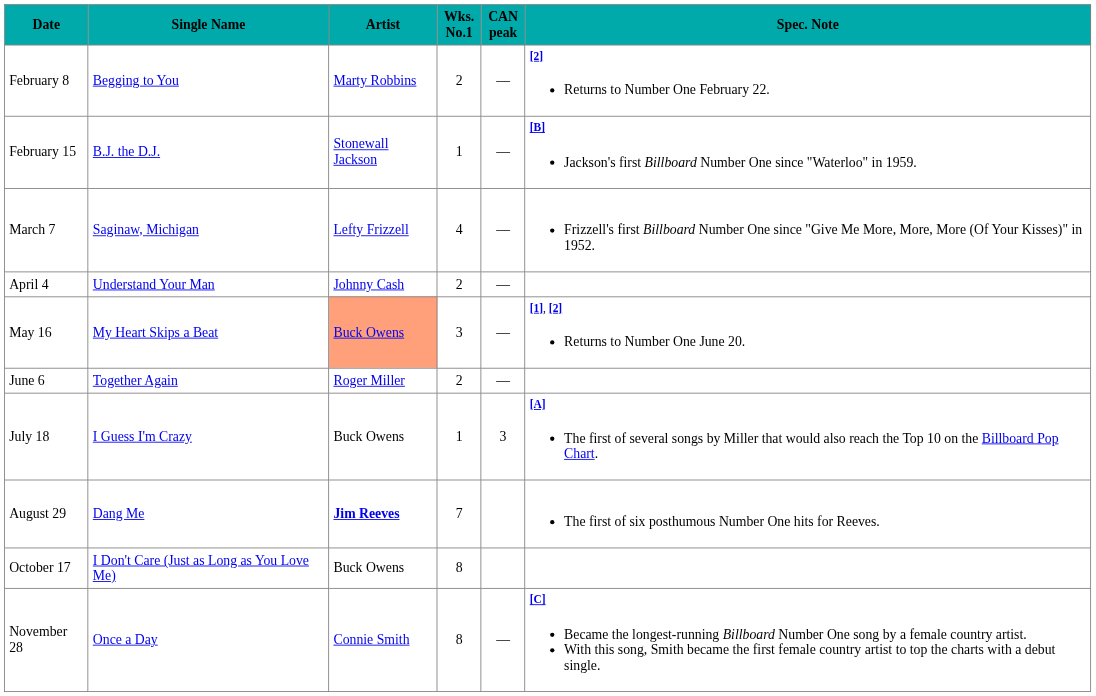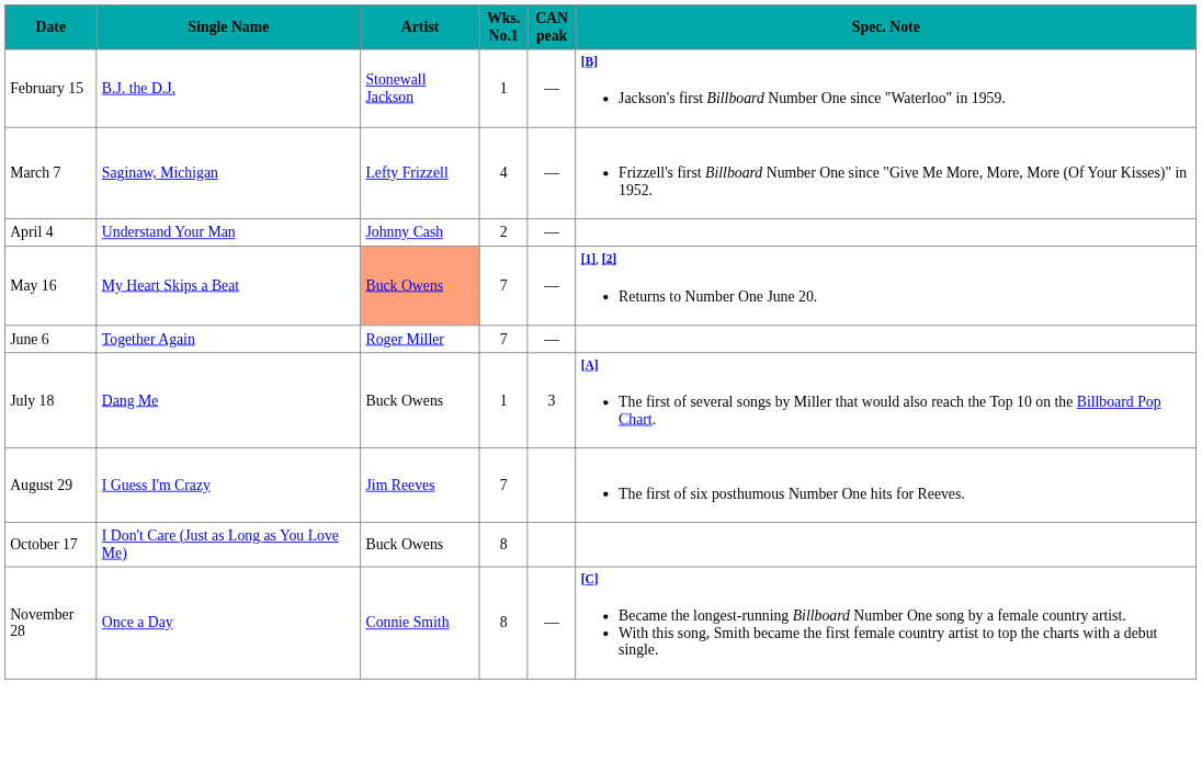 <table border="1" cellpadding="5" cellspacing="1" style="border-collapse: collapse">
 <tr style="background:#00AAAA">
 <th>Date</th>
 <th>Single Name</th>
 <th>Artist</th>
 <th width="40">Wks. No.1</th>
 <th width="40">CAN peak</th>
 <th>Spec. Note</th>
-</tr>
-<tr>
-<td>February 8</td>
-<td><a href='#'>Begging to You</a></td>
-<td><a href='#'>Marty Robbins</a></td>
-<td align="center">2</td>
-<td align="center">—</td>
-<td><sup><a href='#'><strong>[2]</strong></a></sup><br><ul><li>Returns to Number One February 22.</li></ul></td>
 </tr>
 <tr>
 <td>February 15</td>
 <td><a href='#'>B.J. the D.J.</a></td>
 <td><a href='#'>Stonewall Jackson</a></td>
 <td align="center">1</td>
 <td align="center">—</td>
 <td><sup><a href='#'><strong>[B]</strong></a></sup><br><ul><li>Jackson's first <em>Billboard</em> Number One since "Waterloo" in 1959.</li></ul></td>
 </tr>
 <tr>
 <td>March 7</td>
 <td><a href='#'>Saginaw, Michigan</a></td>
 <td><a href='#'>Lefty Frizzell</a></td>
 <td align="center">4</td>
 <td align="center">—</td>
 <td><br><ul><li>Frizzell's first <em>Billboard</em> Number One since "Give Me More, More, More (Of Your Kisses)" in 1952.</li></ul></td>
 </tr>
 <tr>
 <td>April 4</td>
 <td><a href='#'>Understand Your Man</a></td>
 <td><a href='#'>Johnny Cash</a></td>
 <td align="center">2</td>
 <td align="center">—</td>
 <td></td>
 </tr>
 <tr>
 <td>May 16</td>
 <td><a href='#'>My Heart Skips a Beat</a></td>
 <td style="background: lightsalmon;"><a href='#'>Buck Owens</a></td>
-<td align="center">3</td>
+<td align="center">7</td>
 <td align="center">—</td>
 <td><sup><a href='#'><strong>[1]</strong></a>, <a href='#'><strong>[2]</strong></a></sup><br><ul><li>Returns to Number One June 20.</li></ul></td>
 </tr>
 <tr>
 <td>June 6</td>
 <td><a href='#'>Together Again</a></td>
 <td><a href='#'>Roger Miller</a></td>
-<td align="center">2</td>
+<td align="center">7</td>
 <td align="center">—</td>
 <td></td>
 </tr>
 <tr>
 <td>July 18</td>
-<td><a href='#'>I Guess I'm Crazy</a></td>
+<td><a href='#'>Dang Me</a></td>
 <td>Buck Owens</td>
 <td align="center">1</td>
 <td align="center">3</td>
 <td><sup><a href='#'><strong>[A]</strong></a></sup><br><ul><li>The first of several songs by Miller that would also reach the Top 10 on the <a href='#'>Billboard Pop Chart</a>.</li></ul></td>
 </tr>
 <tr>
 <td>August 29</td>
-<td><a href='#'>Dang Me</a></td>
-<td><strong><a href='#'>Jim Reeves</a></strong></td>
+<td><a href='#'>I Guess I'm Crazy</a></td>
+<td><a href='#'>Jim Reeves</a></td>
 <td align="center">7</td>
 <td align="center"></td>
 <td><br><ul><li>The first of six posthumous Number One hits for Reeves.</li></ul></td>
 </tr>
 <tr>
 <td>October 17</td>
 <td><a href='#'>I Don't Care (Just as Long as You Love Me)</a></td>
 <td>Buck Owens</td>
 <td align="center">8</td>
 <td align="center"></td>
 <td></td>
 </tr>
 <tr>
 <td>November 28</td>
 <td><a href='#'>Once a Day</a></td>
 <td><a href='#'>Connie Smith</a></td>
 <td align="center">8</td>
 <td align="center">—</td>
 <td><sup><a href='#'><strong>[C]</strong></a></sup><br><ul><li>Became the longest-running <em>Billboard</em> Number One song by a female country artist.</li><li>With this song, Smith became the first female country artist to top the charts with a debut single.</li></ul></td>
 </tr>
 </table>
